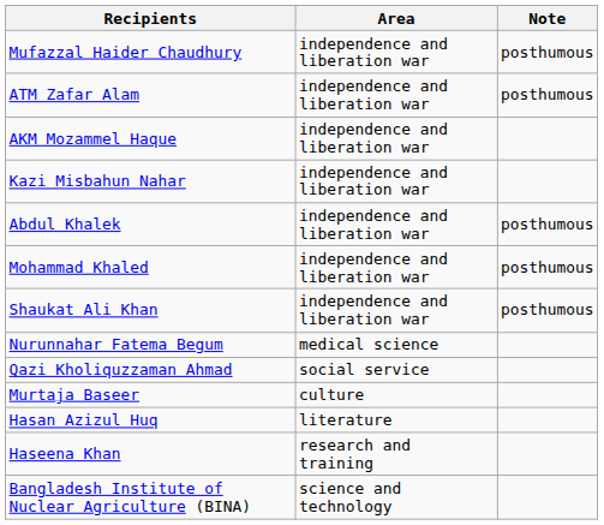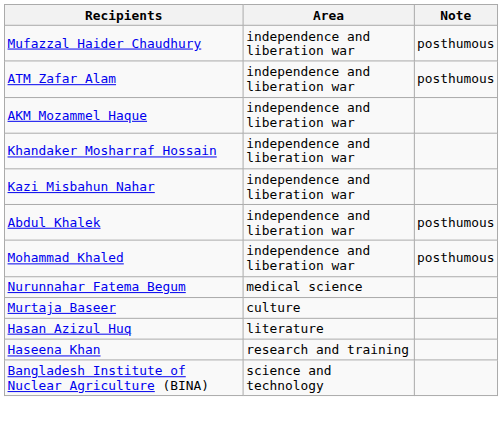 <table class="wikitable" style="width:80%;">
 <tr>
 <th>Recipients</th>
 <th>Area</th>
 <th>Note</th>
 </tr>
 <tr>
 <td><a href='#'>Mufazzal Haider Chaudhury</a></td>
 <td>independence and liberation war</td>
 <td>posthumous</td>
 </tr>
 <tr>
 <td><a href='#'>ATM Zafar Alam</a></td>
 <td>independence and liberation war</td>
 <td>posthumous</td>
 </tr>
 <tr>
 <td><a href='#'>AKM Mozammel Haque</a></td>
 <td>independence and liberation war</td>
 <td></td>
 </tr>
 <tr>
+<td><a href='#'>Khandaker Mosharraf Hossain</a></td>
+<td>independence and liberation war</td>
+<td></td>
+</tr>
+<tr>
 <td><a href='#'>Kazi Misbahun Nahar</a></td>
 <td>independence and liberation war</td>
 <td></td>
 </tr>
 <tr>
 <td><a href='#'>Abdul Khalek</a></td>
 <td>independence and liberation war</td>
 <td>posthumous</td>
 </tr>
 <tr>
 <td><a href='#'>Mohammad Khaled</a></td>
 <td>independence and liberation war</td>
 <td>posthumous</td>
 </tr>
 <tr>
-<td><a href='#'>Shaukat Ali Khan</a></td>
-<td>independence and liberation war</td>
-<td>posthumous</td>
-</tr>
-<tr>
 <td><a href='#'>Nurunnahar Fatema Begum</a></td>
 <td>medical science</td>
-<td></td>
-</tr>
-<tr>
-<td><a href='#'>Qazi Kholiquzzaman Ahmad</a></td>
-<td>social service</td>
 <td></td>
 </tr>
 <tr>
 <td><a href='#'>Murtaja Baseer</a></td>
 <td>culture</td>
 <td></td>
 </tr>
 <tr>
 <td><a href='#'>Hasan Azizul Huq</a></td>
 <td>literature</td>
 <td></td>
 </tr>
 <tr>
 <td><a href='#'>Haseena Khan</a></td>
 <td>research and training</td>
 <td></td>
 </tr>
 <tr>
 <td><a href='#'>Bangladesh Institute of Nuclear Agriculture</a> (BINA)</td>
 <td>science and technology</td>
 <td></td>
 </tr>
 </table>
